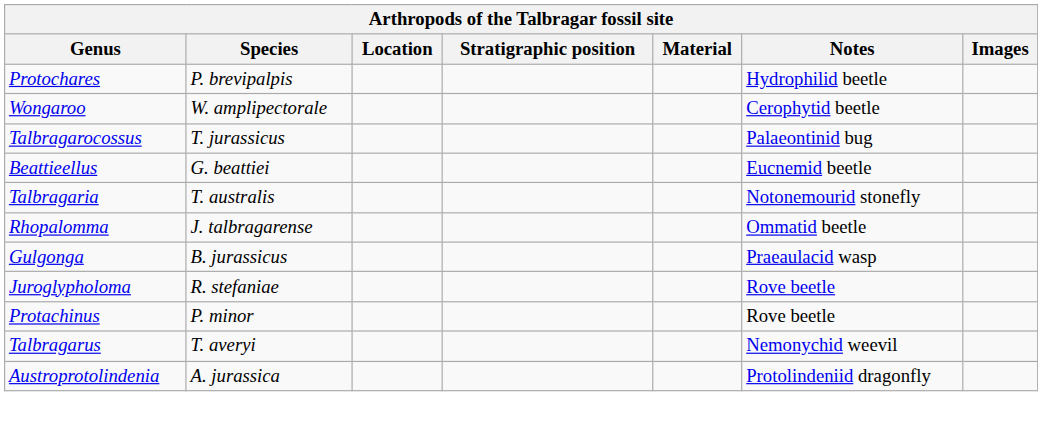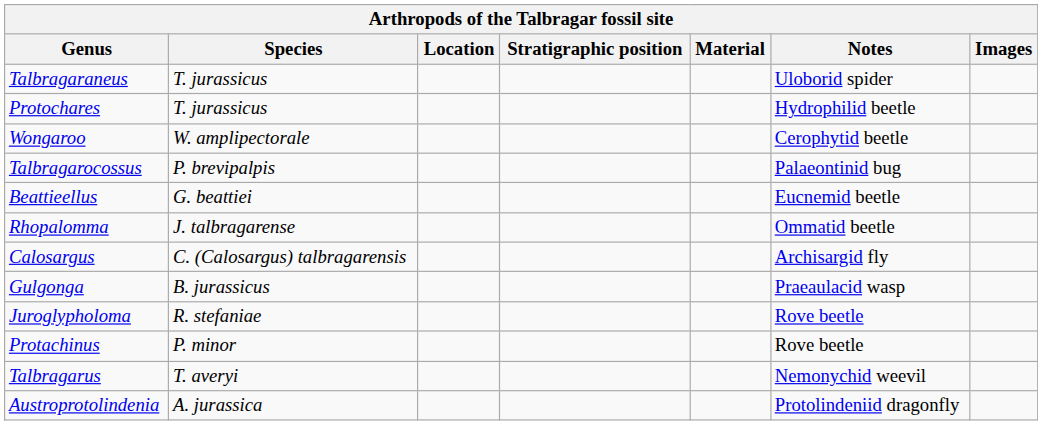 <table class="wikitable" align="center" width="100%">
 <tr>
 <th colspan="7" align="center">Arthropods of the Talbragar fossil site</th>
 </tr>
 <tr>
 <th>Genus</th>
 <th>Species</th>
 <th>Location</th>
 <th>Stratigraphic position</th>
 <th>Material</th>
 <th>Notes</th>
 <th>Images</th>
 </tr>
 <tr>
+<td><em><a href='#'>Talbragaraneus</a></em></td>
+<td><em>T. jurassicus</em></td>
+<td></td>
+<td></td>
+<td></td>
+<td><a href='#'>Uloborid</a> spider</td>
+<td></td>
+</tr>
+<tr>
 <td><em><a href='#'>Protochares</a></em></td>
-<td><em>P. brevipalpis</em></td>
+<td><em>T. jurassicus</em></td>
 <td></td>
 <td></td>
 <td></td>
 <td><a href='#'>Hydrophilid</a> beetle</td>
 <td></td>
 </tr>
 <tr>
 <td><em><a href='#'>Wongaroo</a></em></td>
 <td><em>W. amplipectorale</em></td>
 <td></td>
 <td></td>
 <td></td>
 <td><a href='#'>Cerophytid</a> beetle</td>
 <td></td>
 </tr>
 <tr>
 <td><em><a href='#'>Talbragarocossus</a></em></td>
-<td><em>T. jurassicus</em></td>
+<td><em>P. brevipalpis</em></td>
 <td></td>
 <td></td>
 <td></td>
 <td><a href='#'>Palaeontinid</a> bug</td>
 <td></td>
 </tr>
 <tr>
 <td><em><a href='#'>Beattieellus</a></em></td>
 <td><em>G. beattiei</em></td>
 <td></td>
 <td></td>
 <td></td>
 <td><a href='#'>Eucnemid</a> beetle</td>
 <td></td>
 </tr>
 <tr>
-<td><em><a href='#'>Talbragaria</a></em></td>
-<td><em>T. australis</em></td>
-<td></td>
-<td></td>
-<td></td>
-<td><a href='#'>Notonemourid</a> stonefly</td>
-<td></td>
-</tr>
-<tr>
 <td><em><a href='#'>Rhopalomma</a></em></td>
 <td><em>J. talbragarense</em></td>
 <td></td>
 <td></td>
 <td></td>
 <td><a href='#'>Ommatid</a> beetle</td>
+<td></td>
+</tr>
+<tr>
+<td><em><a href='#'>Calosargus</a></em></td>
+<td><em>C. (Calosargus) talbragarensis</em></td>
+<td></td>
+<td></td>
+<td></td>
+<td><a href='#'>Archisargid</a> fly</td>
 <td></td>
 </tr>
 <tr>
 <td><em><a href='#'>Gulgonga</a></em></td>
 <td><em>B. jurassicus</em></td>
 <td></td>
 <td></td>
 <td></td>
 <td><a href='#'>Praeaulacid</a> wasp</td>
 <td></td>
 </tr>
 <tr>
 <td><em><a href='#'>Juroglypholoma</a></em></td>
 <td><em>R. stefaniae</em></td>
 <td></td>
 <td></td>
 <td></td>
 <td><a href='#'>Rove beetle</a></td>
 <td></td>
 </tr>
 <tr>
 <td><em><a href='#'>Protachinus</a></em></td>
 <td><em>P. minor</em></td>
 <td></td>
 <td></td>
 <td></td>
 <td>Rove beetle</td>
 <td></td>
 </tr>
 <tr>
 <td><em><a href='#'>Talbragarus</a></em></td>
 <td><em>T. averyi</em></td>
 <td></td>
 <td></td>
 <td></td>
 <td><a href='#'>Nemonychid</a> weevil</td>
 <td></td>
 </tr>
 <tr>
 <td><em><a href='#'>Austroprotolindenia</a></em></td>
 <td><em>A. jurassica</em></td>
 <td></td>
 <td></td>
 <td></td>
 <td><a href='#'>Protolindeniid</a> dragonfly</td>
 <td></td>
 </tr>
 </table>
